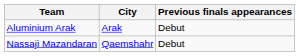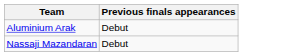 <table class="wikitable">
 <tr>
 <th>Team</th>
-<th>City</th>
 <th>Previous finals appearances</th>
 </tr>
 <tr>
 <td><a href='#'>Aluminium Arak</a></td>
-<td><a href='#'>Arak</a></td>
 <td>Debut</td>
 </tr>
 <tr>
 <td><a href='#'>Nassaji Mazandaran</a></td>
-<td><a href='#'>Qaemshahr</a></td>
 <td>Debut</td>
 </tr>
 </table>
